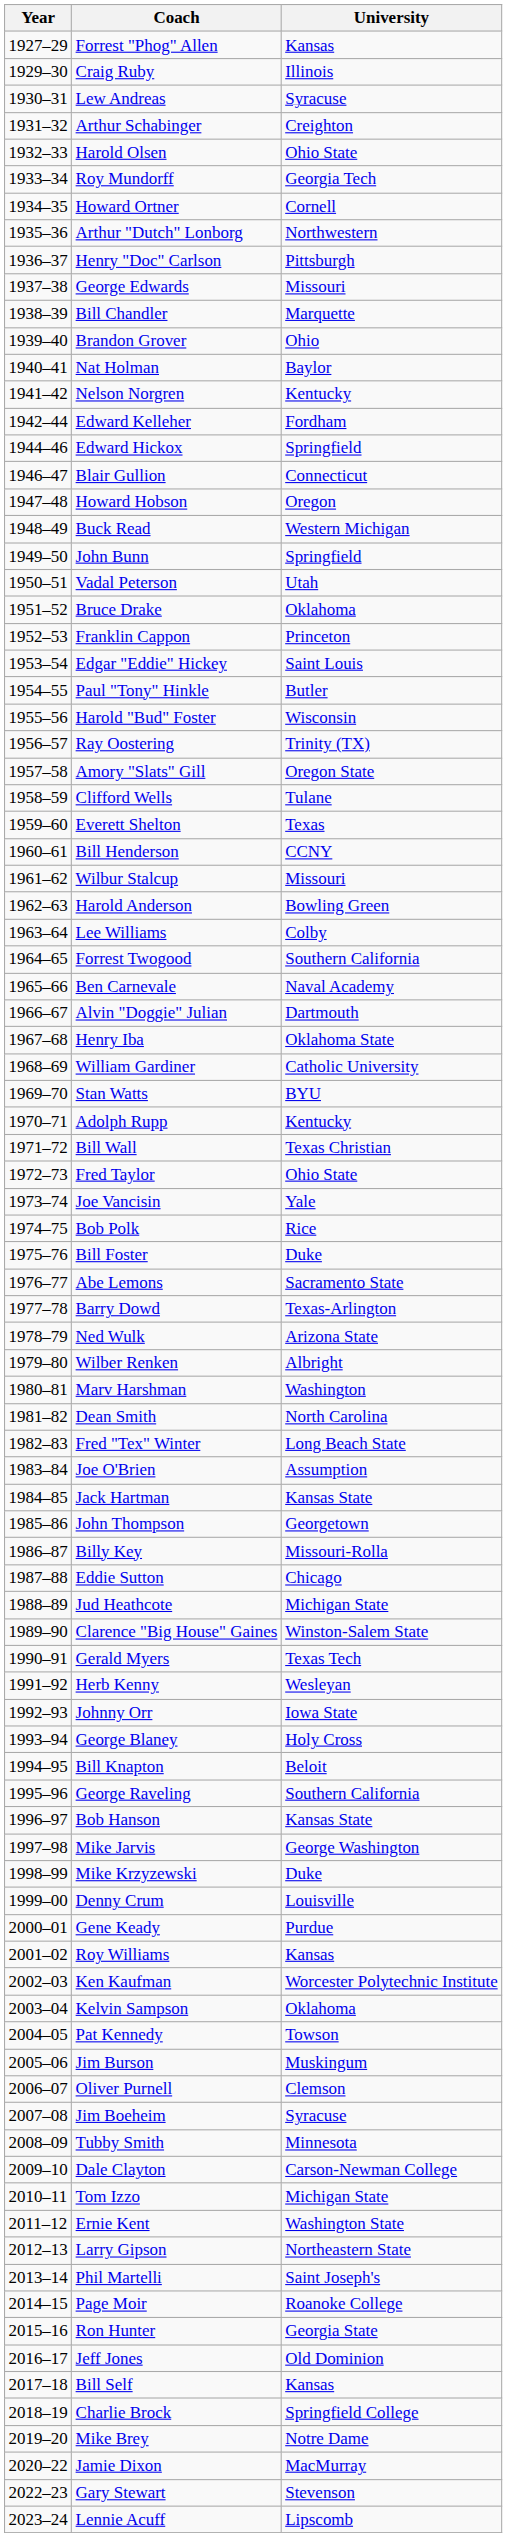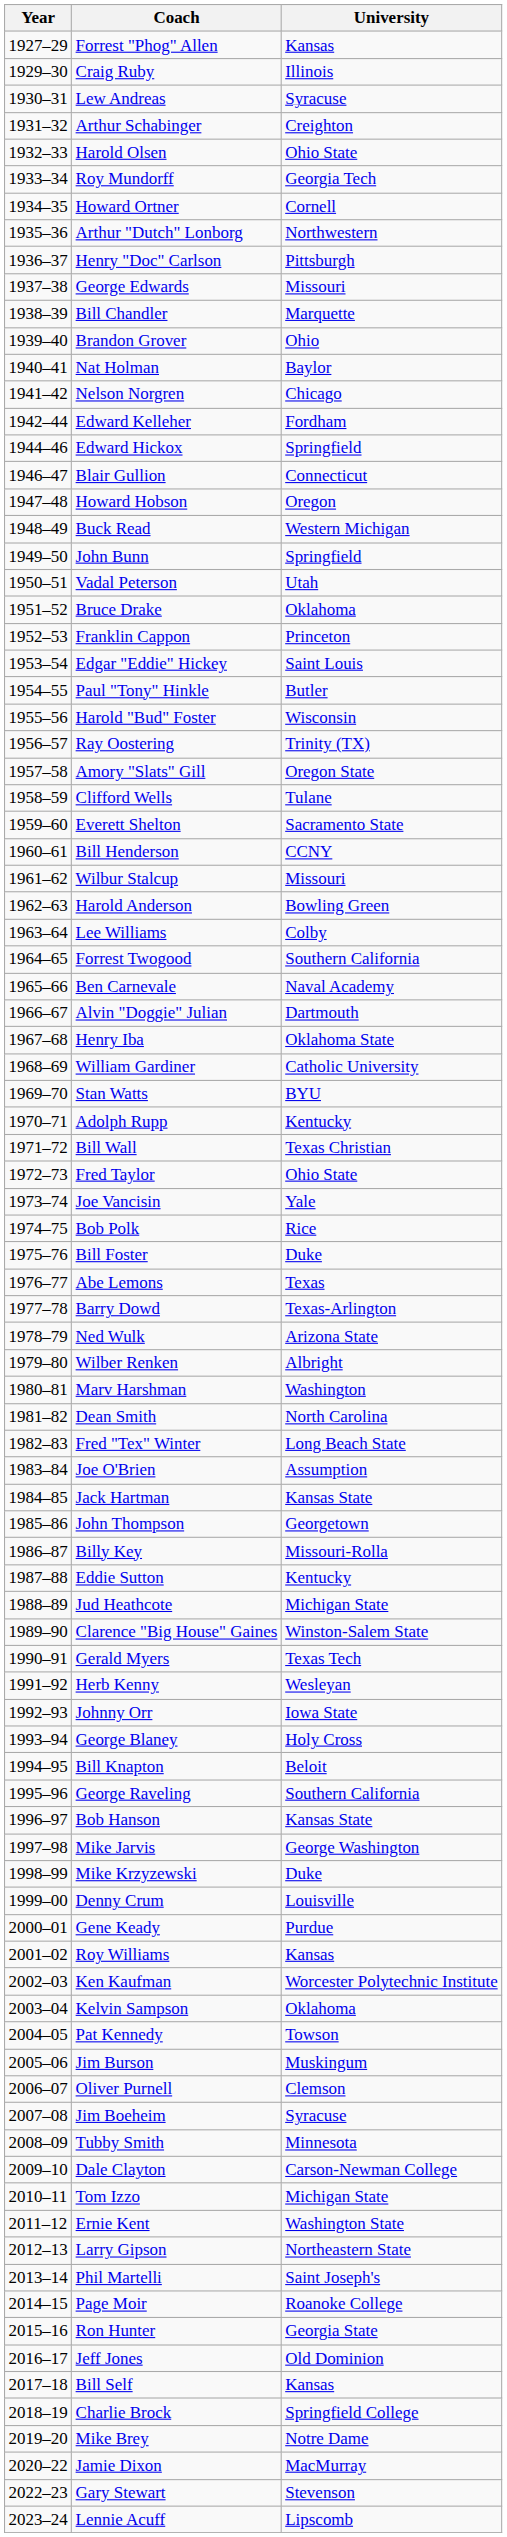 <table class="wikitable sortable" font=90%">
 <tr>
 <th><strong>Year</strong></th>
 <th><strong>Coach</strong></th>
 <th><strong>University</strong></th>
 </tr>
 <tr>
 <td>1927–29</td>
 <td><a href='#'>Forrest "Phog" Allen</a></td>
 <td><a href='#'>Kansas</a></td>
 </tr>
 <tr>
 <td>1929–30</td>
 <td><a href='#'>Craig Ruby</a></td>
 <td><a href='#'>Illinois</a></td>
 </tr>
 <tr>
 <td>1930–31</td>
 <td><a href='#'>Lew Andreas</a></td>
 <td><a href='#'>Syracuse</a></td>
 </tr>
 <tr>
 <td>1931–32</td>
 <td><a href='#'>Arthur Schabinger</a></td>
 <td><a href='#'>Creighton</a></td>
 </tr>
 <tr>
 <td>1932–33</td>
 <td><a href='#'>Harold Olsen</a></td>
 <td><a href='#'>Ohio State</a></td>
 </tr>
 <tr>
 <td>1933–34</td>
 <td><a href='#'>Roy Mundorff</a></td>
 <td><a href='#'>Georgia Tech</a></td>
 </tr>
 <tr>
 <td>1934–35</td>
 <td><a href='#'>Howard Ortner</a></td>
 <td><a href='#'>Cornell</a></td>
 </tr>
 <tr>
 <td>1935–36</td>
 <td><a href='#'>Arthur "Dutch" Lonborg</a></td>
 <td><a href='#'>Northwestern</a></td>
 </tr>
 <tr>
 <td>1936–37</td>
 <td><a href='#'>Henry "Doc" Carlson</a></td>
 <td><a href='#'>Pittsburgh</a></td>
 </tr>
 <tr>
 <td>1937–38</td>
 <td><a href='#'>George Edwards</a></td>
 <td><a href='#'>Missouri</a></td>
 </tr>
 <tr>
 <td>1938–39</td>
 <td><a href='#'>Bill Chandler</a></td>
 <td><a href='#'>Marquette</a></td>
 </tr>
 <tr>
 <td>1939–40</td>
 <td><a href='#'>Brandon Grover</a></td>
 <td><a href='#'>Ohio</a></td>
 </tr>
 <tr>
 <td>1940–41</td>
 <td><a href='#'>Nat Holman</a></td>
 <td><a href='#'>Baylor</a></td>
 </tr>
 <tr>
 <td>1941–42</td>
 <td><a href='#'>Nelson Norgren</a></td>
-<td><a href='#'>Kentucky</a></td>
+<td><a href='#'>Chicago</a></td>
 </tr>
 <tr>
 <td>1942–44</td>
 <td><a href='#'>Edward Kelleher</a></td>
 <td><a href='#'>Fordham</a></td>
 </tr>
 <tr>
 <td>1944–46</td>
 <td><a href='#'>Edward Hickox</a></td>
 <td><a href='#'>Springfield</a></td>
 </tr>
 <tr>
 <td>1946–47</td>
 <td><a href='#'>Blair Gullion</a></td>
 <td><a href='#'>Connecticut</a></td>
 </tr>
 <tr>
 <td>1947–48</td>
 <td><a href='#'>Howard Hobson</a></td>
 <td><a href='#'>Oregon</a></td>
 </tr>
 <tr>
 <td>1948–49</td>
 <td><a href='#'>Buck Read</a></td>
 <td><a href='#'>Western Michigan</a></td>
 </tr>
 <tr>
 <td>1949–50</td>
 <td><a href='#'>John Bunn</a></td>
 <td><a href='#'>Springfield</a></td>
 </tr>
 <tr>
 <td>1950–51</td>
 <td><a href='#'>Vadal Peterson</a></td>
 <td><a href='#'>Utah</a></td>
 </tr>
 <tr>
 <td>1951–52</td>
 <td><a href='#'>Bruce Drake</a></td>
 <td><a href='#'>Oklahoma</a></td>
 </tr>
 <tr>
 <td>1952–53</td>
 <td><a href='#'>Franklin Cappon</a></td>
 <td><a href='#'>Princeton</a></td>
 </tr>
 <tr>
 <td>1953–54</td>
 <td><a href='#'>Edgar "Eddie" Hickey</a></td>
 <td><a href='#'>Saint Louis</a></td>
 </tr>
 <tr>
 <td>1954–55</td>
 <td><a href='#'>Paul "Tony" Hinkle</a></td>
 <td><a href='#'>Butler</a></td>
 </tr>
 <tr>
 <td>1955–56</td>
 <td><a href='#'>Harold "Bud" Foster</a></td>
 <td><a href='#'>Wisconsin</a></td>
 </tr>
 <tr>
 <td>1956–57</td>
 <td><a href='#'>Ray Oostering</a></td>
 <td><a href='#'>Trinity (TX)</a></td>
 </tr>
 <tr>
 <td>1957–58</td>
 <td><a href='#'>Amory "Slats" Gill</a></td>
 <td><a href='#'>Oregon State</a></td>
 </tr>
 <tr>
 <td>1958–59</td>
 <td><a href='#'>Clifford Wells</a></td>
 <td><a href='#'>Tulane</a></td>
 </tr>
 <tr>
 <td>1959–60</td>
 <td><a href='#'>Everett Shelton</a></td>
-<td><a href='#'>Texas</a></td>
+<td><a href='#'>Sacramento State</a></td>
 </tr>
 <tr>
 <td>1960–61</td>
 <td><a href='#'>Bill Henderson</a></td>
 <td><a href='#'>CCNY</a></td>
 </tr>
 <tr>
 <td>1961–62</td>
 <td><a href='#'>Wilbur Stalcup</a></td>
 <td><a href='#'>Missouri</a></td>
 </tr>
 <tr>
 <td>1962–63</td>
 <td><a href='#'>Harold Anderson</a></td>
 <td><a href='#'>Bowling Green</a></td>
 </tr>
 <tr>
 <td>1963–64</td>
 <td><a href='#'>Lee Williams</a></td>
 <td><a href='#'>Colby</a></td>
 </tr>
 <tr>
 <td>1964–65</td>
 <td><a href='#'>Forrest Twogood</a></td>
 <td><a href='#'>Southern California</a></td>
 </tr>
 <tr>
 <td>1965–66</td>
 <td><a href='#'>Ben Carnevale</a></td>
 <td><a href='#'>Naval Academy</a></td>
 </tr>
 <tr>
 <td>1966–67</td>
 <td><a href='#'>Alvin "Doggie" Julian</a></td>
 <td><a href='#'>Dartmouth</a></td>
 </tr>
 <tr>
 <td>1967–68</td>
 <td><a href='#'>Henry Iba</a></td>
 <td><a href='#'>Oklahoma State</a></td>
 </tr>
 <tr>
 <td>1968–69</td>
 <td><a href='#'>William Gardiner</a></td>
 <td><a href='#'>Catholic University</a></td>
 </tr>
 <tr>
 <td>1969–70</td>
 <td><a href='#'>Stan Watts</a></td>
 <td><a href='#'>BYU</a></td>
 </tr>
 <tr>
 <td>1970–71</td>
 <td><a href='#'>Adolph Rupp</a></td>
 <td><a href='#'>Kentucky</a></td>
 </tr>
 <tr>
 <td>1971–72</td>
 <td><a href='#'>Bill Wall</a></td>
 <td><a href='#'>Texas Christian</a></td>
 </tr>
 <tr>
 <td>1972–73</td>
 <td><a href='#'>Fred Taylor</a></td>
 <td><a href='#'>Ohio State</a></td>
 </tr>
 <tr>
 <td>1973–74</td>
 <td><a href='#'>Joe Vancisin</a></td>
 <td><a href='#'>Yale</a></td>
 </tr>
 <tr>
 <td>1974–75</td>
 <td><a href='#'>Bob Polk</a></td>
 <td><a href='#'>Rice</a></td>
 </tr>
 <tr>
 <td>1975–76</td>
 <td><a href='#'>Bill Foster</a></td>
 <td><a href='#'>Duke</a></td>
 </tr>
 <tr>
 <td>1976–77</td>
 <td><a href='#'>Abe Lemons</a></td>
-<td><a href='#'>Sacramento State</a></td>
+<td><a href='#'>Texas</a></td>
 </tr>
 <tr>
 <td>1977–78</td>
 <td><a href='#'>Barry Dowd</a></td>
 <td><a href='#'>Texas-Arlington</a></td>
 </tr>
 <tr>
 <td>1978–79</td>
 <td><a href='#'>Ned Wulk</a></td>
 <td><a href='#'>Arizona State</a></td>
 </tr>
 <tr>
 <td>1979–80</td>
 <td><a href='#'>Wilber Renken</a></td>
 <td><a href='#'>Albright</a></td>
 </tr>
 <tr>
 <td>1980–81</td>
 <td><a href='#'>Marv Harshman</a></td>
 <td><a href='#'>Washington</a></td>
 </tr>
 <tr>
 <td>1981–82</td>
 <td><a href='#'>Dean Smith</a></td>
 <td><a href='#'>North Carolina</a></td>
 </tr>
 <tr>
 <td>1982–83</td>
 <td><a href='#'>Fred "Tex" Winter</a></td>
 <td><a href='#'>Long Beach State</a></td>
 </tr>
 <tr>
 <td>1983–84</td>
 <td><a href='#'>Joe O'Brien</a></td>
 <td><a href='#'>Assumption</a></td>
 </tr>
 <tr>
 <td>1984–85</td>
 <td><a href='#'>Jack Hartman</a></td>
 <td><a href='#'>Kansas State</a></td>
 </tr>
 <tr>
 <td>1985–86</td>
 <td><a href='#'>John Thompson</a></td>
 <td><a href='#'>Georgetown</a></td>
 </tr>
 <tr>
 <td>1986–87</td>
 <td><a href='#'>Billy Key</a></td>
 <td><a href='#'>Missouri-Rolla</a></td>
 </tr>
 <tr>
 <td>1987–88</td>
 <td><a href='#'>Eddie Sutton</a></td>
-<td><a href='#'>Chicago</a></td>
+<td><a href='#'>Kentucky</a></td>
 </tr>
 <tr>
 <td>1988–89</td>
 <td><a href='#'>Jud Heathcote</a></td>
 <td><a href='#'>Michigan State</a></td>
 </tr>
 <tr>
 <td>1989–90</td>
 <td><a href='#'>Clarence "Big House" Gaines</a></td>
 <td><a href='#'>Winston-Salem State</a></td>
 </tr>
 <tr>
 <td>1990–91</td>
 <td><a href='#'>Gerald Myers</a></td>
 <td><a href='#'>Texas Tech</a></td>
 </tr>
 <tr>
 <td>1991–92</td>
 <td><a href='#'>Herb Kenny</a></td>
 <td><a href='#'>Wesleyan</a></td>
 </tr>
 <tr>
 <td>1992–93</td>
 <td><a href='#'>Johnny Orr</a></td>
 <td><a href='#'>Iowa State</a></td>
 </tr>
 <tr>
 <td>1993–94</td>
 <td><a href='#'>George Blaney</a></td>
 <td><a href='#'>Holy Cross</a></td>
 </tr>
 <tr>
 <td>1994–95</td>
 <td><a href='#'>Bill Knapton</a></td>
 <td><a href='#'>Beloit</a></td>
 </tr>
 <tr>
 <td>1995–96</td>
 <td><a href='#'>George Raveling</a></td>
 <td><a href='#'>Southern California</a></td>
 </tr>
 <tr>
 <td>1996–97</td>
 <td><a href='#'>Bob Hanson</a></td>
 <td><a href='#'>Kansas State</a></td>
 </tr>
 <tr>
 <td>1997–98</td>
 <td><a href='#'>Mike Jarvis</a></td>
 <td><a href='#'>George Washington</a></td>
 </tr>
 <tr>
 <td>1998–99</td>
 <td><a href='#'>Mike Krzyzewski</a></td>
 <td><a href='#'>Duke</a></td>
 </tr>
 <tr>
 <td>1999–00</td>
 <td><a href='#'>Denny Crum</a></td>
 <td><a href='#'>Louisville</a></td>
 </tr>
 <tr>
 <td>2000–01</td>
 <td><a href='#'>Gene Keady</a></td>
 <td><a href='#'>Purdue</a></td>
 </tr>
 <tr>
 <td>2001–02</td>
 <td><a href='#'>Roy Williams</a></td>
 <td><a href='#'>Kansas</a></td>
 </tr>
 <tr>
 <td>2002–03</td>
 <td><a href='#'>Ken Kaufman</a></td>
 <td><a href='#'>Worcester Polytechnic Institute</a></td>
 </tr>
 <tr>
 <td>2003–04</td>
 <td><a href='#'>Kelvin Sampson</a></td>
 <td><a href='#'>Oklahoma</a></td>
 </tr>
 <tr>
 <td>2004–05</td>
 <td><a href='#'>Pat Kennedy</a></td>
 <td><a href='#'>Towson</a></td>
 </tr>
 <tr>
 <td>2005–06</td>
 <td><a href='#'>Jim Burson</a></td>
 <td><a href='#'>Muskingum</a></td>
 </tr>
 <tr>
 <td>2006–07</td>
 <td><a href='#'>Oliver Purnell</a></td>
 <td><a href='#'>Clemson</a></td>
 </tr>
 <tr>
 <td>2007–08</td>
 <td><a href='#'>Jim Boeheim</a></td>
 <td><a href='#'>Syracuse</a></td>
 </tr>
 <tr>
 <td>2008–09</td>
 <td><a href='#'>Tubby Smith</a></td>
 <td><a href='#'>Minnesota</a></td>
 </tr>
 <tr>
 <td>2009–10</td>
 <td><a href='#'>Dale Clayton</a></td>
 <td><a href='#'>Carson-Newman College</a></td>
 </tr>
 <tr>
 <td>2010–11</td>
 <td><a href='#'>Tom Izzo</a></td>
 <td><a href='#'>Michigan State</a></td>
 </tr>
 <tr>
 <td>2011–12</td>
 <td><a href='#'>Ernie Kent</a></td>
 <td><a href='#'>Washington State</a></td>
 </tr>
 <tr>
 <td>2012–13</td>
 <td><a href='#'>Larry Gipson</a></td>
 <td><a href='#'>Northeastern State</a></td>
 </tr>
 <tr>
 <td>2013–14</td>
 <td><a href='#'>Phil Martelli</a></td>
 <td><a href='#'>Saint Joseph's</a></td>
 </tr>
 <tr>
 <td>2014–15</td>
 <td><a href='#'>Page Moir</a></td>
 <td><a href='#'>Roanoke College</a></td>
 </tr>
 <tr>
 <td>2015–16</td>
 <td><a href='#'>Ron Hunter</a></td>
 <td><a href='#'>Georgia State</a></td>
 </tr>
 <tr>
 <td>2016–17</td>
 <td><a href='#'>Jeff Jones</a></td>
 <td><a href='#'>Old Dominion</a></td>
 </tr>
 <tr>
 <td>2017–18</td>
 <td><a href='#'>Bill Self</a></td>
 <td><a href='#'>Kansas</a></td>
 </tr>
 <tr>
 <td>2018–19</td>
 <td><a href='#'>Charlie Brock</a></td>
 <td><a href='#'>Springfield College</a></td>
 </tr>
 <tr>
 <td>2019–20</td>
 <td><a href='#'>Mike Brey</a></td>
 <td><a href='#'>Notre Dame</a></td>
 </tr>
 <tr>
 <td>2020–22</td>
 <td><a href='#'>Jamie Dixon</a></td>
 <td><a href='#'>MacMurray</a></td>
 </tr>
 <tr>
 <td>2022–23</td>
 <td><a href='#'>Gary Stewart</a></td>
 <td><a href='#'>Stevenson</a></td>
 </tr>
 <tr>
 <td>2023–24</td>
 <td><a href='#'>Lennie Acuff</a></td>
 <td><a href='#'>Lipscomb</a></td>
 </tr>
 </table>
